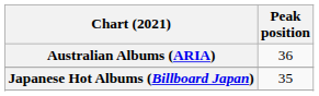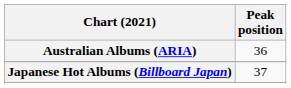 <table class="wikitable sortable plainrowheaders" style="text-align:center">
 <tr>
 <th scope="col">Chart (2021)</th>
 <th scope="col">Peak<br>position</th>
 </tr>
 <tr>
 <th scope="row">Australian Albums (<a href='#'>ARIA</a>)</th>
 <td>36</td>
 </tr>
 <tr>
 </tr>
 <tr>
 </tr>
 <tr>
 </tr>
 <tr>
 </tr>
 <tr>
 <th scope="row">Japanese Hot Albums (<em><a href='#'>Billboard Japan</a></em>)</th>
-<td>35</td>
+<td>37</td>
 </tr>
 <tr>
 </tr>
 <tr>
 </tr>
 <tr>
 </tr>
 <tr>
 </tr>
 <tr>
 </tr>
 <tr>
 </tr>
 <tr>
 </tr>
 <tr>
 </tr>
 <tr>
 </tr>
 </table>
